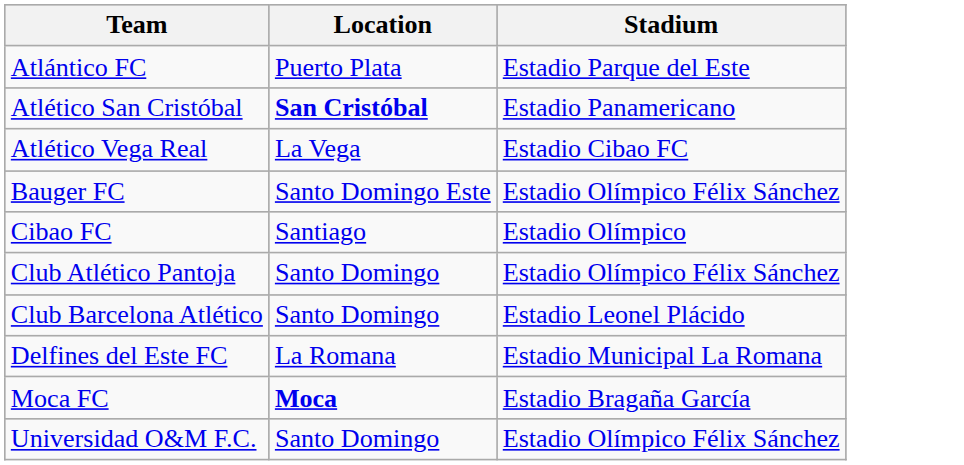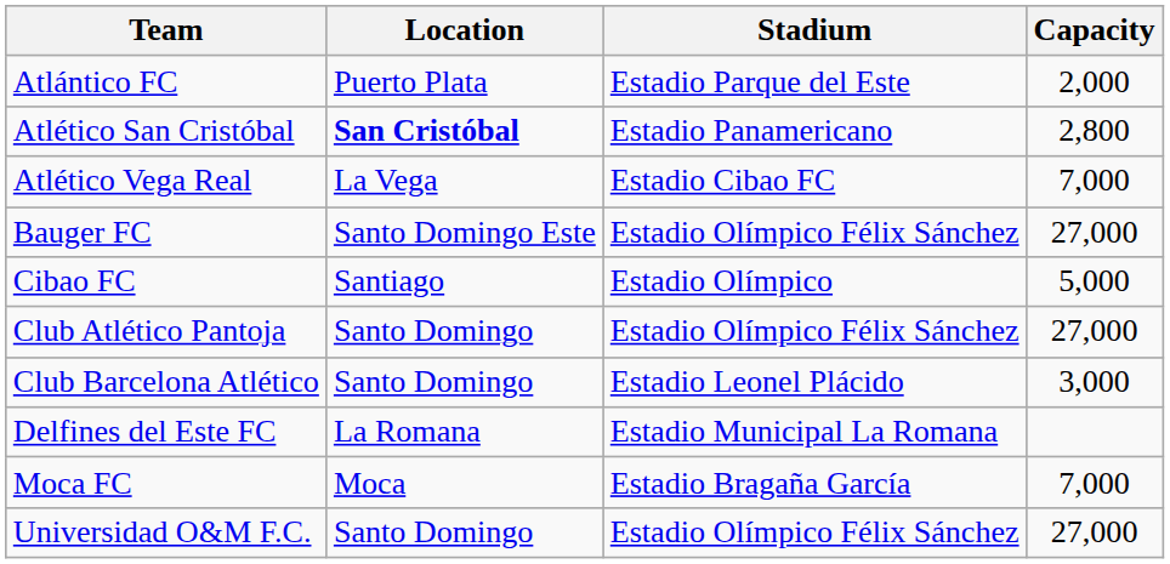 <table class="wikitable sortable" style="text-align: left;">
 <tr>
 <th>Team</th>
 <th>Location</th>
 <th>Stadium</th>
+<th>Capacity</th>
 </tr>
 <tr>
 <td><a href='#'>Atlántico FC</a></td>
 <td><a href='#'>Puerto Plata</a></td>
 <td><a href='#'>Estadio Parque del Este</a></td>
+<td align="center">2,000</td>
 </tr>
 <tr>
 <td><a href='#'>Atlético San Cristóbal</a></td>
 <td><strong><a href='#'>San Cristóbal</a></strong></td>
 <td><a href='#'>Estadio Panamericano</a></td>
+<td align="center">2,800</td>
 </tr>
 <tr>
 <td><a href='#'>Atlético Vega Real</a></td>
 <td><a href='#'>La Vega</a></td>
 <td><a href='#'>Estadio Cibao FC</a></td>
+<td align="center">7,000</td>
 </tr>
 <tr>
 <td><a href='#'>Bauger FC</a></td>
 <td><a href='#'>Santo Domingo Este</a></td>
 <td><a href='#'>Estadio Olímpico Félix Sánchez</a></td>
+<td align="center">27,000</td>
 </tr>
 <tr>
 <td><a href='#'>Cibao FC</a></td>
 <td><a href='#'>Santiago</a></td>
 <td><a href='#'>Estadio Olímpico</a></td>
+<td align="center">5,000</td>
 </tr>
 <tr>
 <td><a href='#'>Club Atlético Pantoja</a></td>
 <td><a href='#'>Santo Domingo</a></td>
 <td><a href='#'>Estadio Olímpico Félix Sánchez</a></td>
+<td align="center">27,000</td>
 </tr>
 <tr>
 <td><a href='#'>Club Barcelona Atlético</a></td>
 <td><a href='#'>Santo Domingo</a></td>
 <td><a href='#'>Estadio Leonel Plácido</a></td>
+<td align="center">3,000</td>
 </tr>
 <tr>
 <td><a href='#'>Delfines del Este FC</a></td>
 <td><a href='#'>La Romana</a></td>
 <td><a href='#'>Estadio Municipal La Romana</a></td>
+<td align="center"></td>
 </tr>
 <tr>
 <td><a href='#'>Moca FC</a></td>
-<td><strong><a href='#'>Moca</a></strong></td>
+<td><a href='#'>Moca</a></td>
 <td><a href='#'>Estadio Bragaña García</a></td>
+<td align="center">7,000</td>
 </tr>
 <tr>
 <td><a href='#'>Universidad O&M F.C.</a></td>
 <td><a href='#'>Santo Domingo</a></td>
 <td><a href='#'>Estadio Olímpico Félix Sánchez</a></td>
+<td align="center">27,000</td>
 </tr>
 </table>
